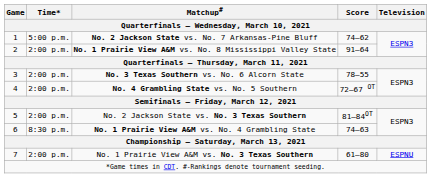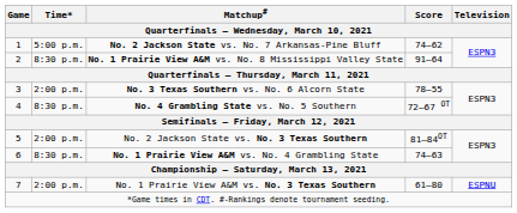 <table class="wikitable" style="font-size: 95%;text-align:center">
 <tr>
 <th>Game</th>
 <th>Time*</th>
 <th>Matchup<sup>#</sup></th>
 <th>Score</th>
 <th>Television</th>
 </tr>
 <tr>
 <th colspan=6>Quarterfinals – Wednesday, March 10, 2021</th>
 </tr>
 <tr>
 <td>1</td>
 <td>5:00 p.m.</td>
 <td><strong>No. 2 Jackson State</strong> vs. No. 7 Arkansas-Pine Bluff</td>
 <td>74–62</td>
 <td rowspan=2><a href='#'>ESPN3</a></td>
 </tr>
 <tr>
 <td>2</td>
-<td>2:00 p.m.</td>
+<td>8:30 p.m.</td>
 <td><strong>No. 1 Prairie View A&M</strong> vs. No. 8 Mississippi Valley State</td>
 <td>91–64</td>
 </tr>
 <tr>
 <th colspan=6>Quarterfinals – Thursday, March 11, 2021</th>
 </tr>
 <tr>
 <td>3</td>
 <td>2:00 p.m.</td>
 <td><strong>No. 3 Texas Southern</strong> vs. No. 6 Alcorn State</td>
 <td>78–55</td>
 <td rowspan=2>ESPN3</td>
 </tr>
 <tr>
 <td>4</td>
-<td>2:00 p.m.</td>
+<td>8:30 p.m.</td>
 <td><strong>No. 4 Grambling State</strong> vs. No. 5 Southern</td>
 <td>72–67 <sup>OT</sup></td>
 </tr>
 <tr>
 <th colspan=6>Semifinals – Friday, March 12, 2021</th>
 </tr>
 <tr>
 <td>5</td>
 <td>2:00 p.m.</td>
 <td>No. 2 Jackson State vs. <strong>No. 3 Texas Southern</strong></td>
 <td>81–84<sup>OT</sup></td>
 <td rowspan=2>ESPN3</td>
 </tr>
 <tr>
 <td>6</td>
 <td>8:30 p.m.</td>
 <td><strong>No. 1 Prairie View A&M</strong> vs. No. 4 Grambling State</td>
 <td>74–63</td>
 </tr>
 <tr>
 <th colspan=6>Championship – Saturday, March 13, 2021</th>
 </tr>
 <tr>
 <td>7</td>
 <td>2:00 p.m.</td>
 <td>No. 1 Prairie View A&M vs. <strong>No. 3 Texas Southern</strong></td>
 <td>61–80</td>
 <td rowspan=1><a href='#'>ESPNU</a></td>
 </tr>
 <tr>
 <td colspan=6><small>*Game times in <a href='#'>CDT</a>. #-Rankings denote tournament seeding.</small></td>
 </tr>
 </table>
